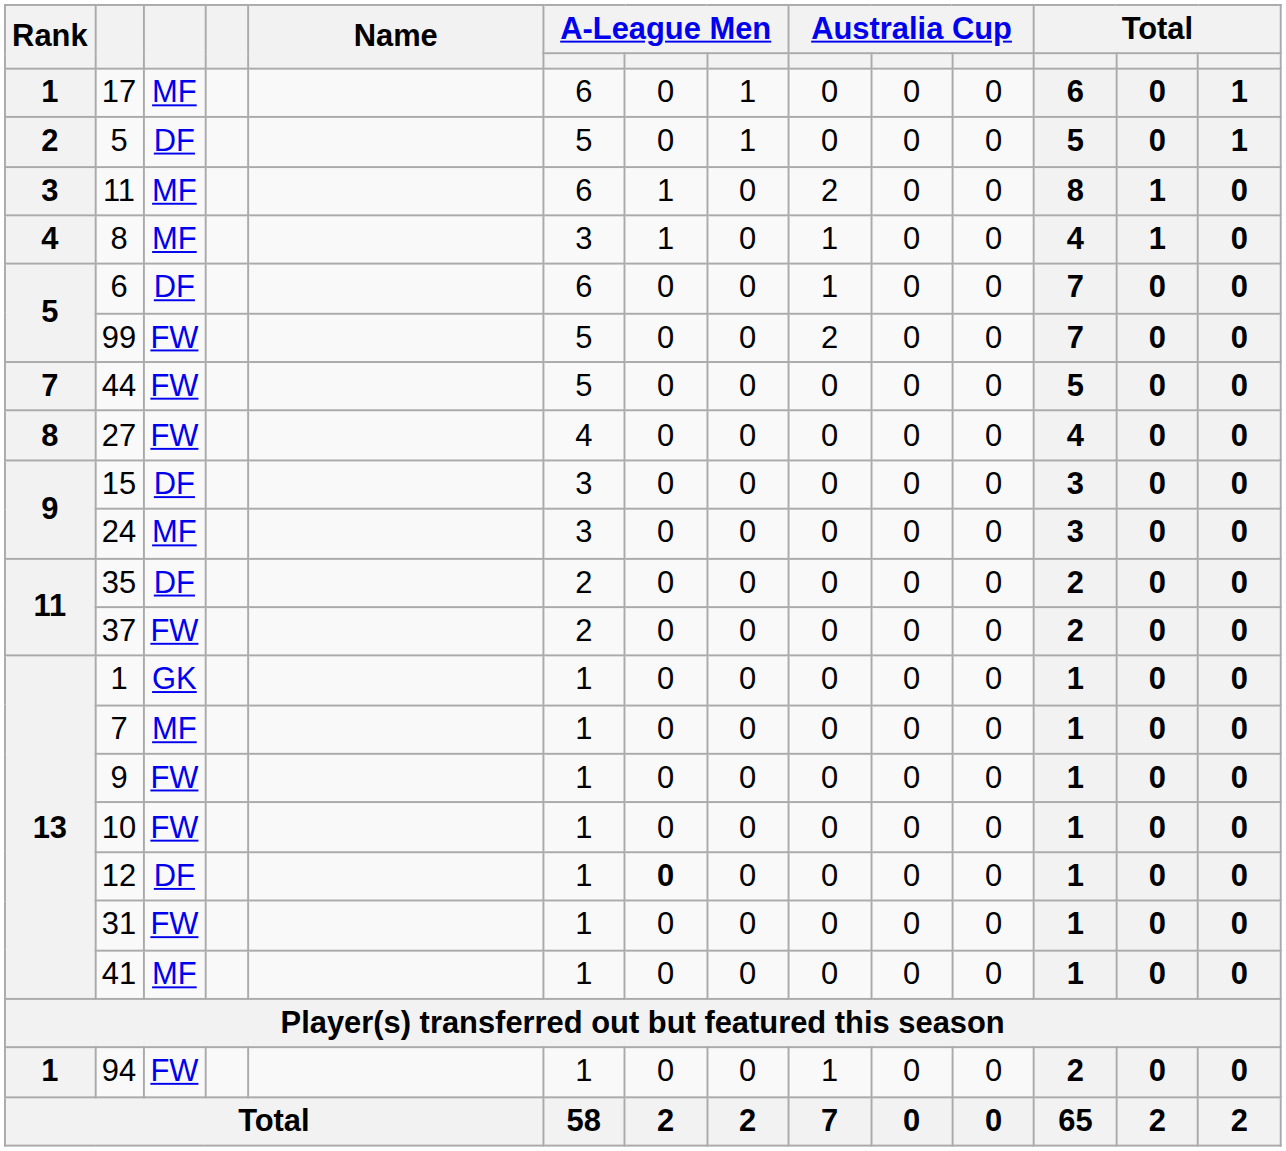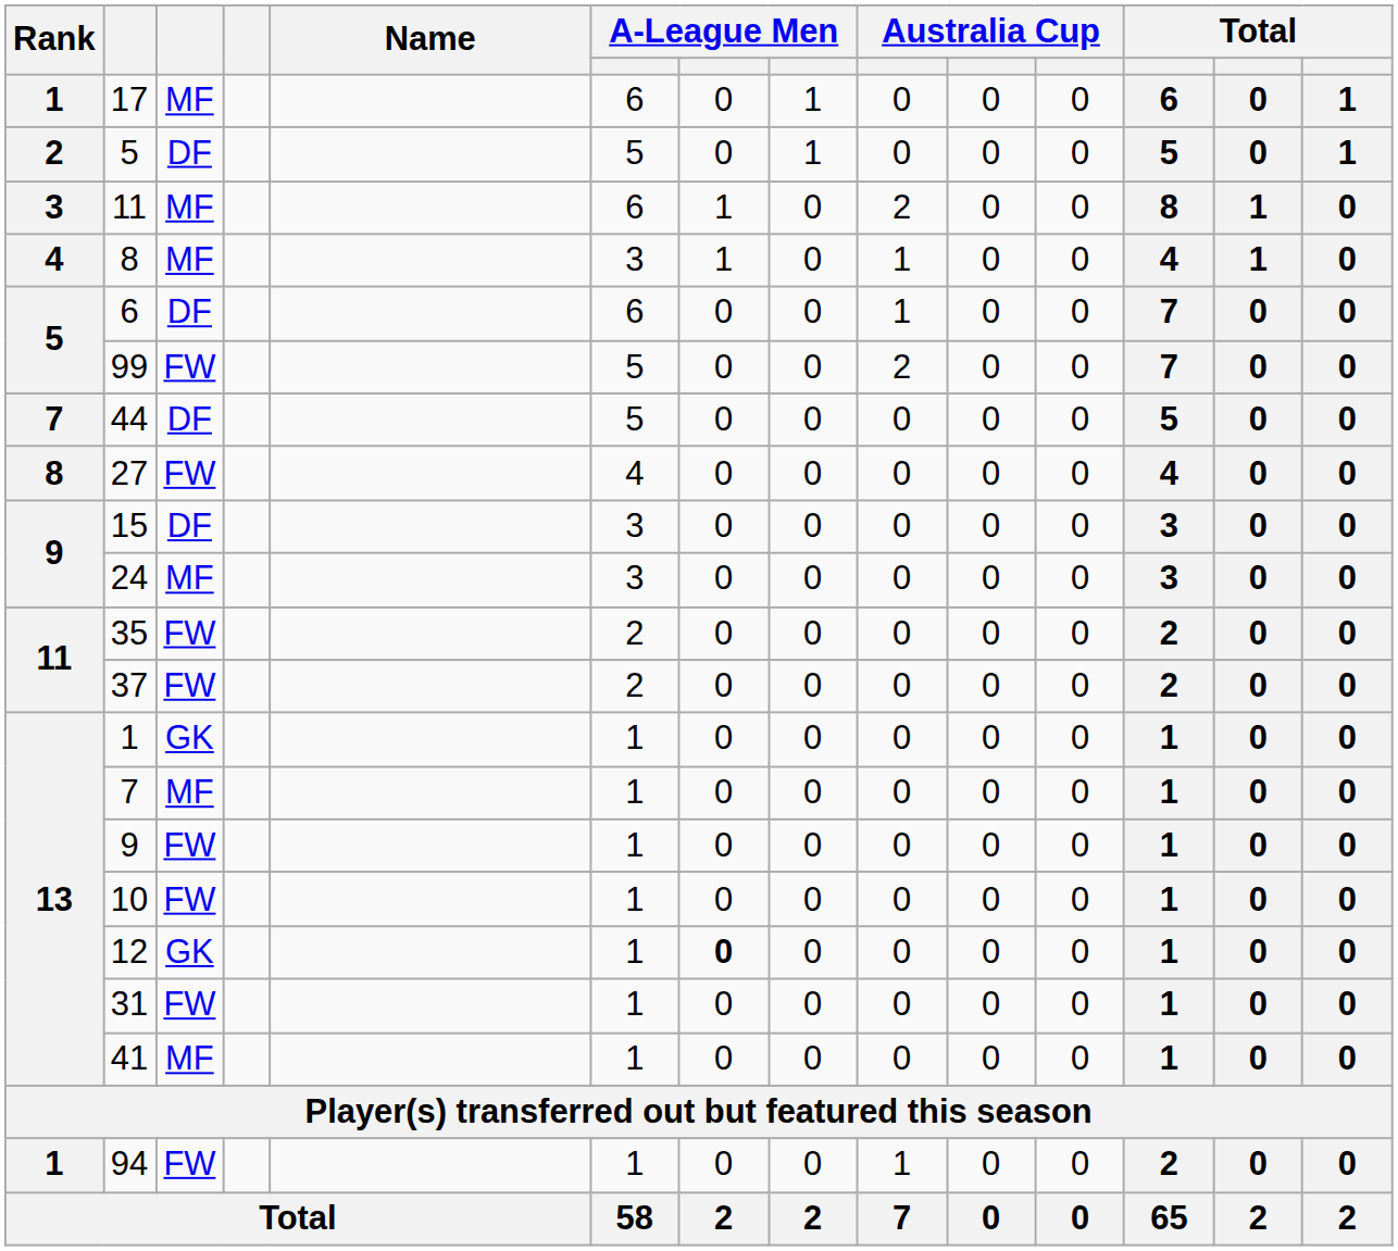 <table class="wikitable sortable" style="text-align:center;">
 <tr>
 <th rowspan="2" width="15">Rank</th>
 <th rowspan="2" width="15"></th>
 <th rowspan="2" width="15"></th>
 <th rowspan="2" width="15"></th>
 <th rowspan="2" width="145">Name</th>
 <th colspan="3" width="120"><a href='#'>A-League Men</a></th>
 <th colspan="3" width="120"><a href='#'>Australia Cup</a></th>
 <th colspan="3" width="120">Total</th>
 </tr>
 <tr>
 <th style="width:30px"></th>
 <th style="width:30px"></th>
 <th style="width:30px"></th>
 <th style="width:30px"></th>
 <th style="width:30px"></th>
 <th style="width:30px"></th>
 <th style="width:30px"></th>
 <th style="width:30px"></th>
 <th style="width:30px"></th>
 </tr>
 <tr>
 <th>1</th>
 <td>17</td>
 <td><a href='#'>MF</a></td>
 <td></td>
 <td align="left"><br></td>
 <td>6</td>
 <td>0</td>
 <td>1<br></td>
 <td>0</td>
 <td>0</td>
 <td>0<br></td>
 <th>6</th>
 <th>0</th>
 <th>1</th>
 </tr>
 <tr>
 <th>2</th>
 <td>5</td>
 <td><a href='#'>DF</a></td>
 <td></td>
 <td align="left"><br></td>
 <td>5</td>
 <td>0</td>
 <td>1<br></td>
 <td>0</td>
 <td>0</td>
 <td>0<br></td>
 <th>5</th>
 <th>0</th>
 <th>1</th>
 </tr>
 <tr>
 <th>3</th>
 <td>11</td>
 <td><a href='#'>MF</a></td>
 <td></td>
 <td align="left"><br></td>
 <td>6</td>
 <td>1</td>
 <td>0<br></td>
 <td>2</td>
 <td>0</td>
 <td>0<br></td>
 <th>8</th>
 <th>1</th>
 <th>0</th>
 </tr>
 <tr>
 <th>4</th>
 <td>8</td>
 <td><a href='#'>MF</a></td>
 <td></td>
 <td align="left"><br></td>
 <td>3</td>
 <td>1</td>
 <td>0<br></td>
 <td>1</td>
 <td>0</td>
 <td>0<br></td>
 <th>4</th>
 <th>1</th>
 <th>0</th>
 </tr>
 <tr>
 <th rowspan="2">5</th>
 <td>6</td>
 <td><a href='#'>DF</a></td>
 <td></td>
 <td align="left"><br></td>
 <td>6</td>
 <td>0</td>
 <td>0<br></td>
 <td>1</td>
 <td>0</td>
 <td>0<br></td>
 <th>7</th>
 <th>0</th>
 <th>0</th>
 </tr>
 <tr>
 <td>99</td>
 <td><a href='#'>FW</a></td>
 <td></td>
 <td align="left"><br></td>
 <td>5</td>
 <td>0</td>
 <td>0<br></td>
 <td>2</td>
 <td>0</td>
 <td>0<br></td>
 <th>7</th>
 <th>0</th>
 <th>0</th>
 </tr>
 <tr>
 <th>7</th>
 <td>44</td>
-<td><a href='#'>FW</a></td>
+<td><a href='#'>DF</a></td>
 <td></td>
 <td align="left"><br></td>
 <td>5</td>
 <td>0</td>
 <td>0<br></td>
 <td>0</td>
 <td>0</td>
 <td>0<br></td>
 <th>5</th>
 <th>0</th>
 <th>0</th>
 </tr>
 <tr>
 <th>8</th>
 <td>27</td>
 <td><a href='#'>FW</a></td>
 <td></td>
 <td align="left"><br></td>
 <td>4</td>
 <td>0</td>
 <td>0<br></td>
 <td>0</td>
 <td>0</td>
 <td>0<br></td>
 <th>4</th>
 <th>0</th>
 <th>0</th>
 </tr>
 <tr>
 <th rowspan="2">9</th>
 <td>15</td>
 <td><a href='#'>DF</a></td>
 <td></td>
 <td align="left"><br></td>
 <td>3</td>
 <td>0</td>
 <td>0<br></td>
 <td>0</td>
 <td>0</td>
 <td>0<br></td>
 <th>3</th>
 <th>0</th>
 <th>0</th>
 </tr>
 <tr>
 <td>24</td>
 <td><a href='#'>MF</a></td>
 <td></td>
 <td align="left"><br></td>
 <td>3</td>
 <td>0</td>
 <td>0<br></td>
 <td>0</td>
 <td>0</td>
 <td>0<br></td>
 <th>3</th>
 <th>0</th>
 <th>0</th>
 </tr>
 <tr>
 <th rowspan="2">11</th>
 <td>35</td>
-<td><a href='#'>DF</a></td>
+<td><a href='#'>FW</a></td>
 <td></td>
 <td align="left"><br></td>
 <td>2</td>
 <td>0</td>
 <td>0<br></td>
 <td>0</td>
 <td>0</td>
 <td>0<br></td>
 <th>2</th>
 <th>0</th>
 <th>0</th>
 </tr>
 <tr>
 <td>37</td>
 <td><a href='#'>FW</a></td>
 <td></td>
 <td align="left"><br></td>
 <td>2</td>
 <td>0</td>
 <td>0<br></td>
 <td>0</td>
 <td>0</td>
 <td>0<br></td>
 <th>2</th>
 <th>0</th>
 <th>0</th>
 </tr>
 <tr>
 <th rowspan="7">13</th>
 <td>1</td>
 <td><a href='#'>GK</a></td>
 <td></td>
 <td align="left"><br></td>
 <td>1</td>
 <td>0</td>
 <td>0<br></td>
 <td>0</td>
 <td>0</td>
 <td>0<br></td>
 <th>1</th>
 <th>0</th>
 <th>0</th>
 </tr>
 <tr>
 <td>7</td>
 <td><a href='#'>MF</a></td>
 <td></td>
 <td align="left"><br></td>
 <td>1</td>
 <td>0</td>
 <td>0<br></td>
 <td>0</td>
 <td>0</td>
 <td>0<br></td>
 <th>1</th>
 <th>0</th>
 <th>0</th>
 </tr>
 <tr>
 <td>9</td>
 <td><a href='#'>FW</a></td>
 <td></td>
 <td align="left"><br></td>
 <td>1</td>
 <td>0</td>
 <td>0<br></td>
 <td>0</td>
 <td>0</td>
 <td>0<br></td>
 <th>1</th>
 <th>0</th>
 <th>0</th>
 </tr>
 <tr>
 <td>10</td>
 <td><a href='#'>FW</a></td>
 <td></td>
 <td align="left"><br></td>
 <td>1</td>
 <td>0</td>
 <td>0<br></td>
 <td>0</td>
 <td>0</td>
 <td>0<br></td>
 <th>1</th>
 <th>0</th>
 <th>0</th>
 </tr>
 <tr>
 <td>12</td>
-<td><a href='#'>DF</a></td>
+<td><a href='#'>GK</a></td>
 <td></td>
 <td align="left"><br></td>
 <td>1</td>
 <td><strong>0</strong></td>
 <td>0<br></td>
 <td>0</td>
 <td>0</td>
 <td>0<br></td>
 <th>1</th>
 <th>0</th>
 <th>0</th>
 </tr>
 <tr>
 <td>31</td>
 <td><a href='#'>FW</a></td>
 <td></td>
 <td align="left"><br></td>
 <td>1</td>
 <td>0</td>
 <td>0<br></td>
 <td>0</td>
 <td>0</td>
 <td>0<br></td>
 <th>1</th>
 <th>0</th>
 <th>0</th>
 </tr>
 <tr>
 <td>41</td>
 <td><a href='#'>MF</a></td>
 <td></td>
 <td align="left"><br></td>
 <td>1</td>
 <td>0</td>
 <td>0<br></td>
 <td>0</td>
 <td>0</td>
 <td>0<br></td>
 <th>1</th>
 <th>0</th>
 <th>0</th>
 </tr>
 <tr>
 <th colspan="14">Player(s) transferred out but featured this season</th>
 </tr>
 <tr>
 <th>1</th>
 <td>94</td>
 <td><a href='#'>FW</a></td>
 <td></td>
 <td align="left"><br></td>
 <td>1</td>
 <td>0</td>
 <td>0<br></td>
 <td>1</td>
 <td>0</td>
 <td>0<br></td>
 <th>2</th>
 <th>0</th>
 <th>0</th>
 </tr>
 <tr>
 <th colspan="5">Total<br></th>
 <th>58</th>
 <th>2</th>
 <th>2<br></th>
 <th>7</th>
 <th>0</th>
 <th>0<br></th>
 <th>65</th>
 <th>2</th>
 <th>2</th>
 </tr>
 </table>
